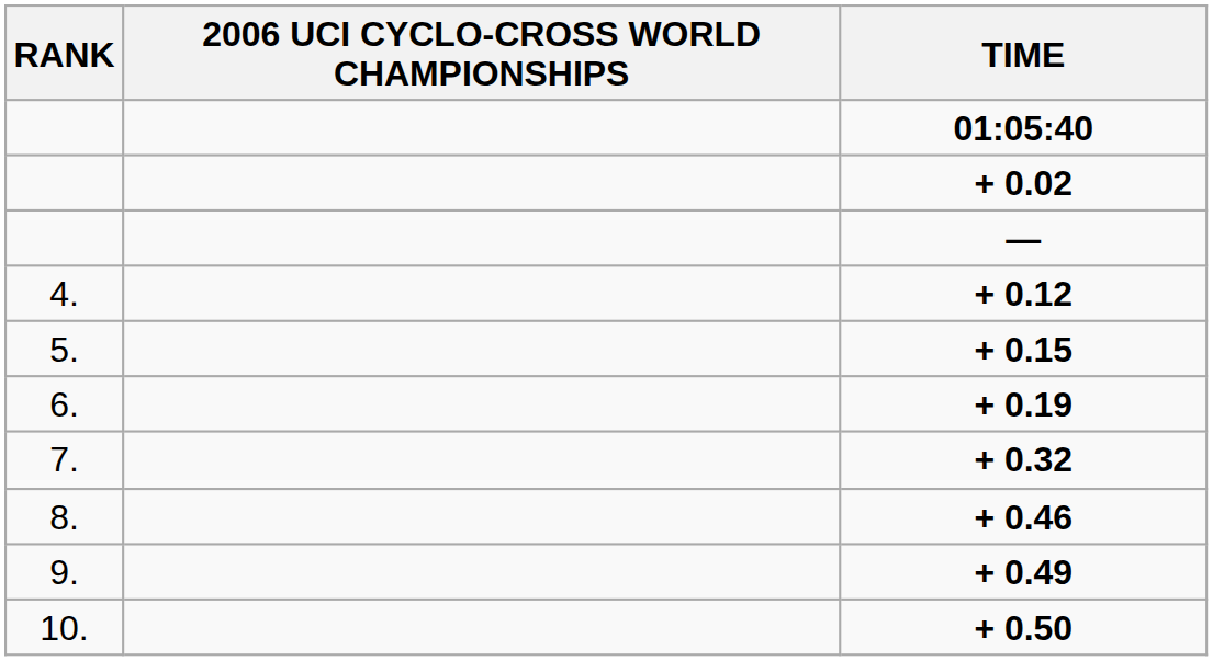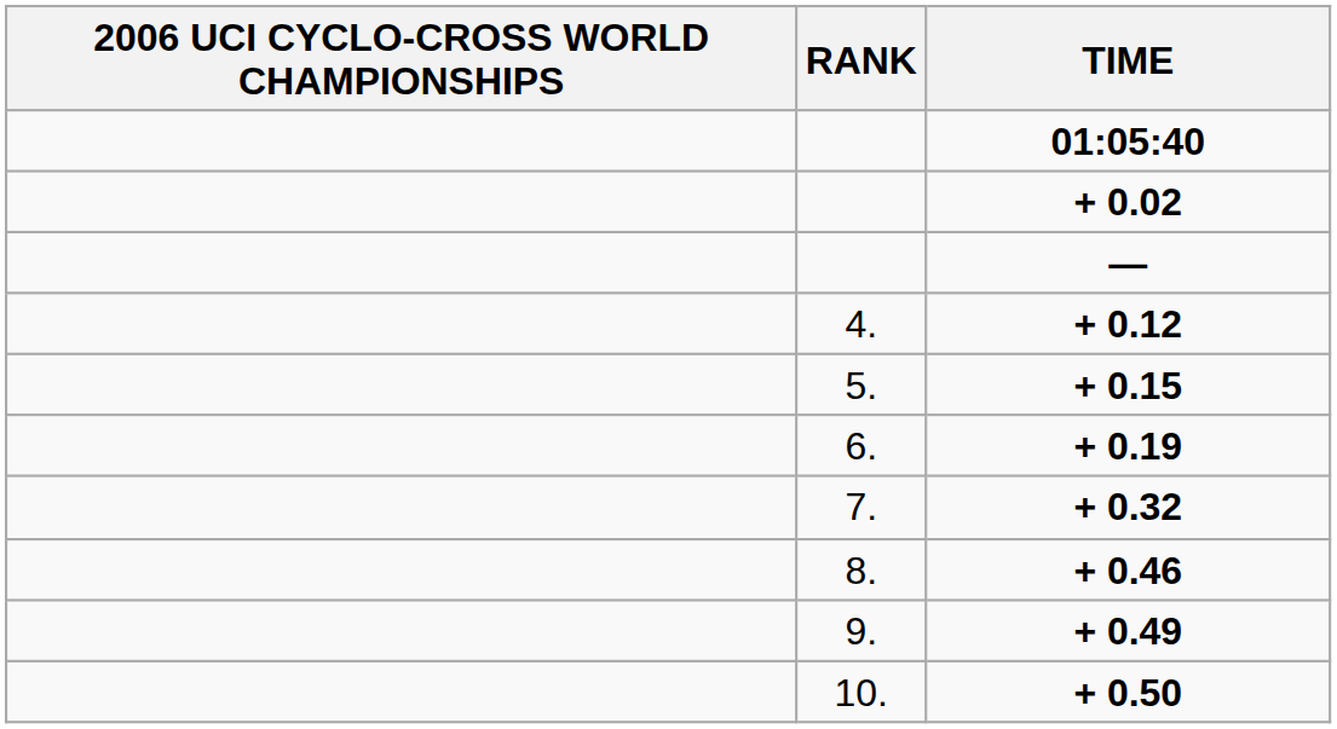 <table class="wikitable" style="font-size:95%;">
 <tr>
+<th align="left" style="width: 20em">2006 UCI CYCLO-CROSS WORLD CHAMPIONSHIPS</th>
 <th>RANK</th>
-<th align="left" style="width: 20em">2006 UCI CYCLO-CROSS WORLD CHAMPIONSHIPS</th>
 <th align="left" style="width: 10em">TIME</th>
 </tr>
 <tr>
+<td></td>
 <td align="center"></td>
-<td></td>
 <td align="center"><strong>01:05:40</strong></td>
 </tr>
 <tr>
+<td></td>
 <td align="center"></td>
-<td></td>
 <td align="center"><strong>+ 0.02</strong></td>
 </tr>
 <tr>
+<td></td>
 <td align="center"></td>
-<td></td>
 <td align="center"><strong>—</strong></td>
 </tr>
 <tr>
+<td></td>
 <td align="center">4.</td>
-<td></td>
 <td align="center"><strong>+ 0.12</strong></td>
 </tr>
 <tr>
+<td></td>
 <td align="center">5.</td>
-<td></td>
 <td align="center"><strong>+ 0.15</strong></td>
 </tr>
 <tr>
+<td></td>
 <td align="center">6.</td>
-<td></td>
 <td align="center"><strong>+ 0.19</strong></td>
 </tr>
 <tr>
+<td></td>
 <td align="center">7.</td>
-<td></td>
 <td align="center"><strong>+ 0.32</strong></td>
 </tr>
 <tr>
+<td></td>
 <td align="center">8.</td>
-<td></td>
 <td align="center"><strong>+ 0.46</strong></td>
 </tr>
 <tr>
+<td></td>
 <td align="center">9.</td>
-<td></td>
 <td align="center"><strong>+ 0.49</strong></td>
 </tr>
 <tr>
+<td></td>
 <td align="center">10.</td>
-<td></td>
 <td align="center"><strong>+ 0.50</strong></td>
 </tr>
 </table>
